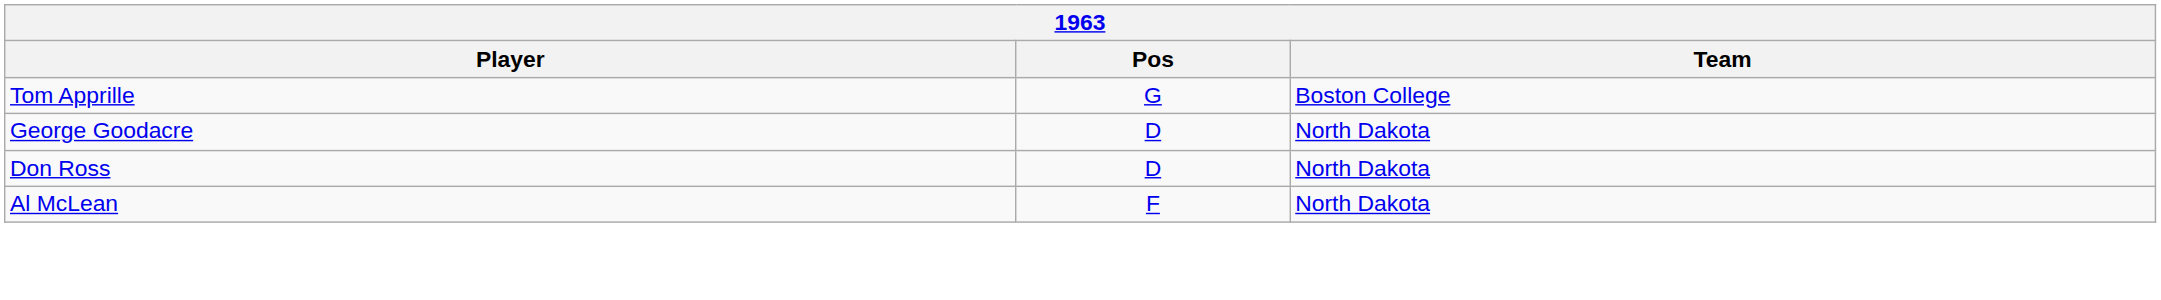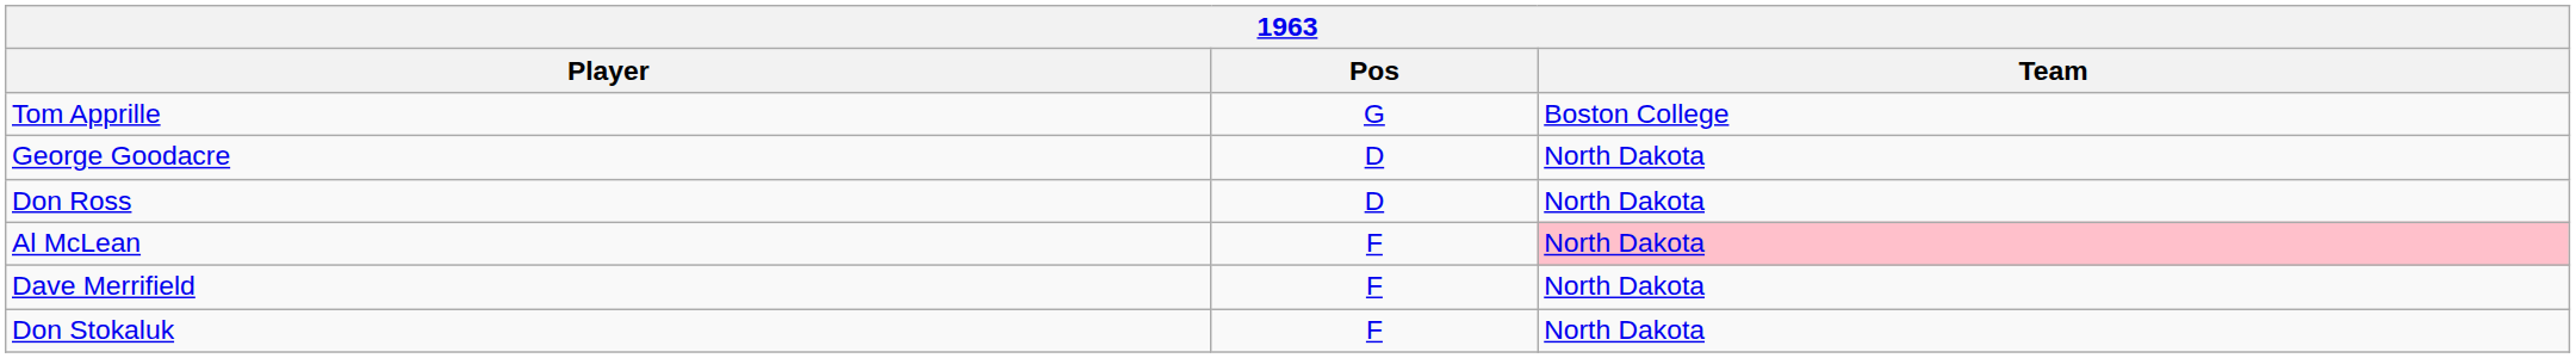 <table class="wikitable" width=95%>
 <tr>
 <th colspan=3><a href='#'>1963</a></th>
 </tr>
 <tr>
 <th>Player</th>
 <th>Pos</th>
 <th>Team</th>
 </tr>
 <tr>
 <td><a href='#'>Tom Apprille</a></td>
 <td style="text-align:center;"><a href='#'>G</a></td>
 <td><a href='#'>Boston College</a></td>
 </tr>
 <tr>
 <td><a href='#'>George Goodacre</a></td>
 <td style="text-align:center;"><a href='#'>D</a></td>
 <td><a href='#'>North Dakota</a></td>
 </tr>
 <tr>
 <td><a href='#'>Don Ross</a></td>
 <td style="text-align:center;"><a href='#'>D</a></td>
 <td><a href='#'>North Dakota</a></td>
 </tr>
 <tr>
 <td><a href='#'>Al McLean</a></td>
 <td style="text-align:center;"><a href='#'>F</a></td>
+<td style="background: pink;"><a href='#'>North Dakota</a></td>
+</tr>
+<tr>
+<td><a href='#'>Dave Merrifield</a></td>
+<td style="text-align:center;"><a href='#'>F</a></td>
+<td><a href='#'>North Dakota</a></td>
+</tr>
+<tr>
+<td><a href='#'>Don Stokaluk</a></td>
+<td style="text-align:center;"><a href='#'>F</a></td>
 <td><a href='#'>North Dakota</a></td>
 </tr>
 </table>
